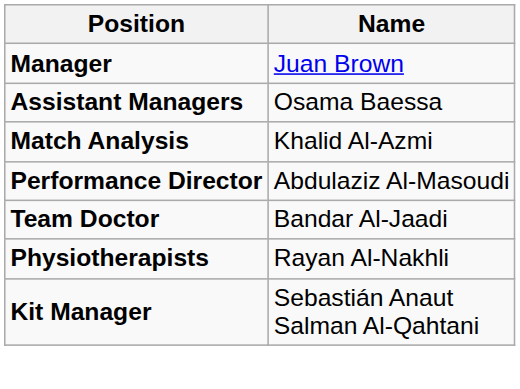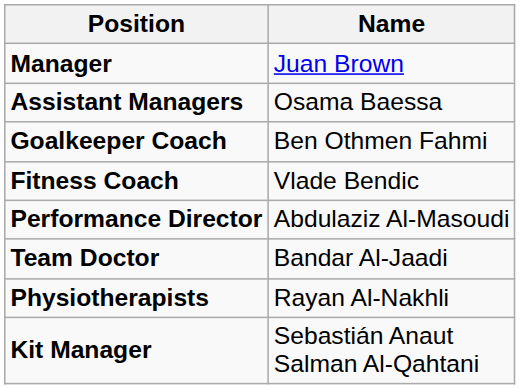 <table class="wikitable">
 <tr>
 <th>Position</th>
 <th>Name</th>
 </tr>
 <tr>
 <td><strong>Manager</strong></td>
 <td> <a href='#'>Juan Brown</a></td>
 </tr>
 <tr>
 <td><strong>Assistant Managers</strong></td>
 <td> Osama Baessa</td>
 </tr>
 <tr>
-<td><strong>Match Analysis</strong></td>
-<td> Khalid Al-Azmi</td>
+<td><strong>Goalkeeper Coach</strong></td>
+<td> Ben Othmen Fahmi</td>
+</tr>
+<tr>
+<td><strong>Fitness Coach</strong></td>
+<td> Vlade Bendic</td>
 </tr>
 <tr>
 <td><strong>Performance Director</strong></td>
 <td> Abdulaziz Al-Masoudi</td>
 </tr>
 <tr>
 <td><strong>Team Doctor</strong></td>
 <td> Bandar Al-Jaadi</td>
 </tr>
 <tr>
 <td><strong>Physiotherapists</strong></td>
 <td> Rayan Al-Nakhli</td>
 </tr>
 <tr>
 <td><strong>Kit Manager</strong></td>
 <td> Sebastián Anaut <br>  Salman Al-Qahtani</td>
 </tr>
 </table>
